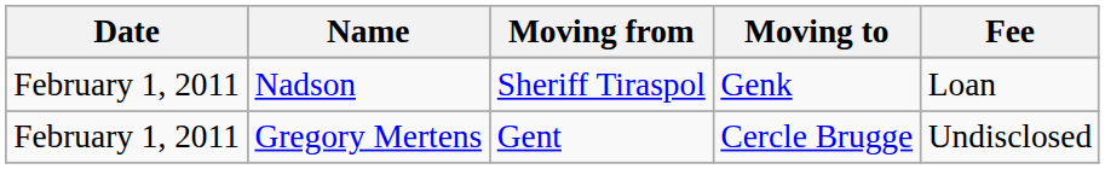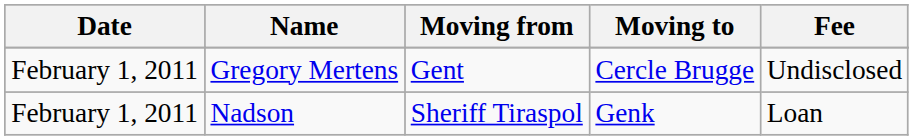 <table class="wikitable sortable">
 <tr>
 <th>Date</th>
 <th>Name</th>
 <th>Moving from</th>
 <th>Moving to</th>
 <th>Fee</th>
 </tr>
 <tr>
 </tr>
 <tr>
 <td>February 1, 2011</td>
+<td> <a href='#'>Gregory Mertens</a></td>
+<td> <a href='#'>Gent</a></td>
+<td> <a href='#'>Cercle Brugge</a></td>
+<td>Undisclosed </td>
+</tr>
+<tr>
+<td>February 1, 2011</td>
 <td> <a href='#'>Nadson</a></td>
 <td> <a href='#'>Sheriff Tiraspol</a></td>
 <td> <a href='#'>Genk</a></td>
 <td>Loan </td>
 </tr>
-<tr>
-<td>February 1, 2011</td>
-<td> <a href='#'>Gregory Mertens</a></td>
-<td> <a href='#'>Gent</a></td>
-<td> <a href='#'>Cercle Brugge</a></td>
-<td>Undisclosed </td>
-</tr>
 </table>
